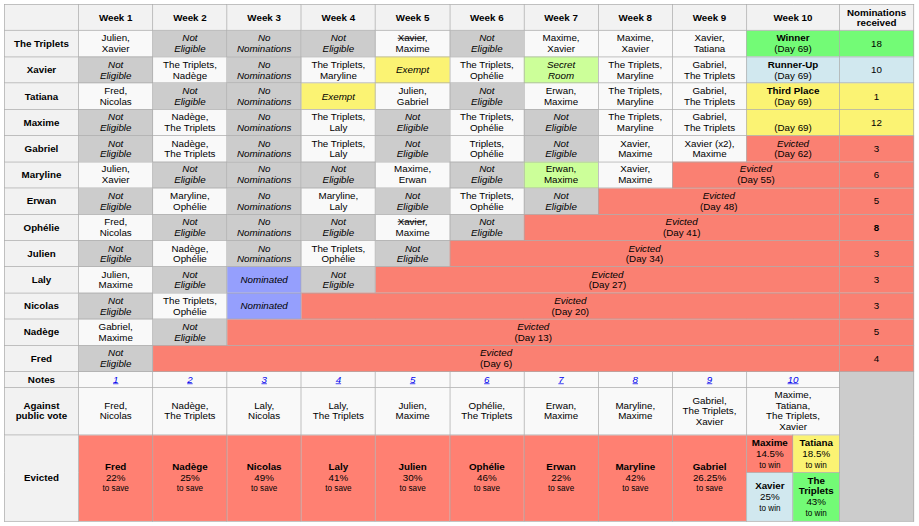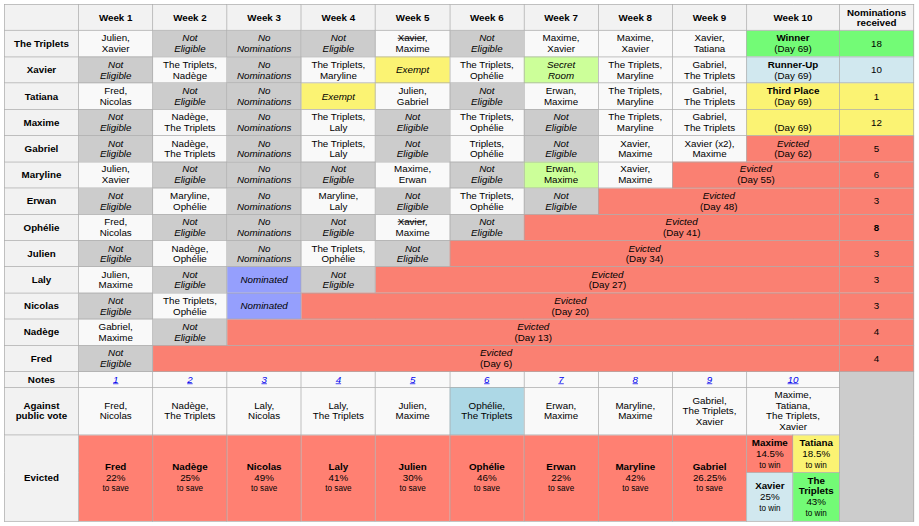 <table class="wikitable" style="text-align:center; width:100%; font-size:85%; line-height:15px;">
 <tr>
 <th style="width:8%"></th>
 <th style="width:8%">Week 1</th>
 <th style="width:8%">Week 2</th>
 <th style="width:8%">Week 3</th>
 <th style="width:8%">Week 4</th>
 <th style="width:8%">Week 5</th>
 <th style="width:8%">Week 6</th>
 <th style="width:8%">Week 7</th>
 <th style="width:8%">Week 8</th>
 <th style="width:8%">Week 9</th>
 <th colspan="2" style="width:8%">Week 10</th>
 <th style="width:8%">Nominations<br>received</th>
 </tr>
 <tr>
 <th>The Triplets</th>
 <td>Julien, <br> Xavier</td>
 <td style="background:#ccc;"><em>Not<br>Eligible</em></td>
 <td style="background:#ccc;"><em>No<br>Nominations</em></td>
 <td style="background:#ccc;"><em>Not<br>Eligible</em></td>
 <td><s>Xavier</s>,<br>Maxime</td>
 <td style="background:#ccc;"><em>Not<br>Eligible</em></td>
 <td>Maxime,<br>Xavier</td>
 <td>Maxime,<br>Xavier</td>
 <td>Xavier,<br>Tatiana</td>
 <td colspan="2" style="background:#73FB76;"><strong>Winner</strong><br>(Day 69)</td>
 <td style="background:#73FB76;">18</td>
 </tr>
 <tr>
 <th>Xavier</th>
 <td style="background:#ccc;"><em>Not<br>Eligible</em></td>
 <td>The Triplets, <br> Nadège</td>
 <td style="background:#ccc;"><em>No<br>Nominations</em></td>
 <td>The Triplets,<br>Maryline</td>
 <td style="background:#FBF373;"><em>Exempt</em></td>
 <td>The Triplets,<br>Ophélie</td>
 <td style="background:rgb(204, 255, 153);"><em>Secret<br>Room</em></td>
 <td>The Triplets,<br>Maryline</td>
 <td>Gabriel,<br>The Triplets</td>
 <td colspan="2" style="background:#D1E8EF;"><strong>Runner-Up</strong><br>(Day 69)</td>
 <td style="background:#D1E8EF;">10</td>
 </tr>
 <tr>
 <th>Tatiana</th>
 <td>Fred,<br>Nicolas</td>
 <td style="background:#ccc;"><em>Not<br>Eligible</em></td>
 <td style="background:#ccc;"><em>No<br>Nominations</em></td>
 <td style="background:#FBF373;"><em>Exempt</em></td>
 <td>Julien,<br>Gabriel</td>
 <td style="background:#ccc;"><em>Not<br>Eligible</em></td>
 <td>Erwan,<br>Maxime</td>
 <td>The Triplets,<br>Maryline</td>
 <td>Gabriel,<br>The Triplets</td>
 <td colspan="2" style="background:#FBF373;"><strong>Third Place</strong><br>(Day 69)</td>
 <td style="background:#FBF373;">1</td>
 </tr>
 <tr>
 <th>Maxime</th>
 <td style="background:#ccc;"><em>Not<br>Eligible</em></td>
 <td>Nadège, <br>The Triplets</td>
 <td style="background:#ccc;"><em>No<br>Nominations</em></td>
 <td>The Triplets, <br> Laly</td>
 <td style="background:#ccc;"><em>Not<br>Eligible</em></td>
 <td>The Triplets,<br>Ophélie</td>
 <td style="background:#ccc;"><em>Not<br>Eligible</em></td>
 <td>The Triplets,<br>Maryline</td>
 <td>Gabriel,<br>The Triplets</td>
 <td colspan="2" style="background:#FBF373;"><br>(Day 69)</td>
 <td style="background:#FBF373;">12</td>
 </tr>
 <tr>
 <th>Gabriel</th>
 <td style="background:#ccc;"><em>Not<br>Eligible</em></td>
 <td>Nadège, <br>The Triplets</td>
 <td style="background:#ccc;"><em>No<br>Nominations</em></td>
 <td>The Triplets, <br>Laly</td>
 <td style="background:#ccc;"><em>Not<br>Eligible</em></td>
 <td>Triplets,<br>Ophélie</td>
 <td style="background:#ccc;"><em>Not<br>Eligible</em></td>
 <td>Xavier,<br>Maxime</td>
 <td>Xavier (x2),<br>Maxime</td>
 <td style="background:salmon;" colspan="2"><em>Evicted</em><br>(Day 62)</td>
-<td style="background:salmon;">3</td>
+<td style="background:salmon;">5</td>
 </tr>
 <tr>
 <th>Maryline</th>
 <td>Julien, <br> Xavier</td>
 <td style="background:#ccc;"><em>Not<br>Eligible</em></td>
 <td style="background:#ccc;"><em>No<br>Nominations</em></td>
 <td style="background:#ccc;"><em>Not<br>Eligible</em></td>
 <td>Maxime,<br>Erwan</td>
 <td style="background:#ccc;"><em>Not<br>Eligible</em></td>
 <td style="background:rgb(204, 255, 153);">Erwan,<br>Maxime</td>
 <td>Xavier,<br>Maxime</td>
 <td style="background:salmon;" colspan="3"><em>Evicted</em><br>(Day 55)</td>
 <td style="background:salmon;">6</td>
 </tr>
 <tr>
 <th>Erwan</th>
 <td style="background:#ccc;"><em>Not<br>Eligible</em></td>
 <td>Maryline,<br>Ophélie</td>
 <td style="background:#ccc;"><em>No<br>Nominations</em></td>
 <td>Maryline,<br>Laly</td>
 <td style="background:#ccc;"><em>Not<br>Eligible</em></td>
 <td>The Triplets,<br>Ophélie</td>
 <td style="background:#ccc;"><em>Not<br>Eligible</em></td>
 <td style="background:salmon;" colspan="4"><em>Evicted</em><br>(Day 48)</td>
-<td style="background:salmon;">5</td>
+<td style="background:salmon;">3</td>
 </tr>
 <tr>
 <th>Ophélie</th>
 <td>Fred,<br>Nicolas</td>
 <td style="background:#ccc;"><em>Not<br>Eligible</em></td>
 <td style="background:#ccc;"><em>No<br>Nominations</em></td>
 <td style="background:#ccc;"><em>Not<br>Eligible</em></td>
 <td><s>Xavier</s>, <br>Maxime</td>
 <td style="background:#ccc;"><em>Not<br>Eligible</em></td>
 <td style="background:salmon;" colspan="5"><em>Evicted</em><br>(Day 41)</td>
 <td style="background:salmon;"><strong>8</strong></td>
 </tr>
 <tr>
 <th>Julien</th>
 <td style="background:#ccc;"><em>Not<br>Eligible</em></td>
 <td>Nadège,<br>Ophélie</td>
 <td style="background:#ccc;"><em>No<br>Nominations</em></td>
 <td>The Triplets,<br>Ophélie</td>
 <td style="background:#ccc;"><em>Not<br>Eligible</em></td>
 <td style="background:salmon;" colspan="6"><em>Evicted</em><br>(Day 34)</td>
 <td style="background:salmon;">3</td>
 </tr>
 <tr>
 <th>Laly</th>
 <td>Julien,<br>Maxime</td>
 <td style="background:#ccc;"><em>Not<br>Eligible</em></td>
 <td style="background:#959FFD;"><em>Nominated</em></td>
 <td style="background:#ccc;"><em>Not<br>Eligible</em></td>
 <td style="background:salmon;" colspan="7"><em>Evicted</em><br>(Day 27)</td>
 <td style="background:salmon;">3</td>
 </tr>
 <tr>
 <th>Nicolas</th>
 <td style="background:#ccc;"><em>Not<br>Eligible</em></td>
 <td>The Triplets,<br>Ophélie</td>
 <td style="background:#959FFD;"><em>Nominated</em></td>
 <td style="background:salmon;" colspan="8"><em>Evicted</em><br>(Day 20)</td>
 <td style="background:salmon;">3</td>
 </tr>
 <tr>
 <th>Nadège</th>
 <td>Gabriel,<br>Maxime</td>
 <td style="background:#ccc;"><em>Not<br>Eligible</em></td>
 <td style="background:salmon;" colspan="9"><em>Evicted</em><br>(Day 13)</td>
-<td style="background:salmon;">5</td>
+<td style="background:salmon;">4</td>
 </tr>
 <tr>
 <th>Fred</th>
 <td style="background:#ccc;"><em>Not<br>Eligible</em></td>
 <td style="background:salmon;" colspan="10"><em>Evicted</em><br>(Day 6)</td>
 <td style="background:salmon;">4</td>
 </tr>
 <tr>
 <th>Notes</th>
 <td><em><a href='#'>1</a></em></td>
 <td><em><a href='#'>2</a></em></td>
 <td><em><a href='#'>3</a></em></td>
 <td><em><a href='#'>4</a></em></td>
 <td><em><a href='#'>5</a></em></td>
 <td><em><a href='#'>6</a></em></td>
 <td><em><a href='#'>7</a></em></td>
 <td><em><a href='#'>8</a></em></td>
 <td><em><a href='#'>9</a></em></td>
 <td colspan="2"><em><a href='#'>10</a></em></td>
 <td rowspan="4" style="background:#ccc;"></td>
 </tr>
 <tr>
 <th>Against<br>public vote</th>
 <td>Fred,<br>Nicolas</td>
 <td>Nadège,<br>The Triplets</td>
 <td>Laly,<br>Nicolas</td>
 <td>Laly,<br>The Triplets</td>
 <td>Julien,<br>Maxime</td>
-<td>Ophélie,<br>The Triplets</td>
+<td style="background: lightblue;">Ophélie,<br>The Triplets</td>
 <td>Erwan,<br>Maxime</td>
 <td>Maryline,<br>Maxime</td>
 <td>Gabriel,<br>The Triplets,<br>Xavier</td>
 <td colspan="2">Maxime,<br>Tatiana,<br>The Triplets,<br>Xavier</td>
 </tr>
 <tr>
 <th rowspan="2">Evicted</th>
 <td style="background:#FF8072" rowspan="2"><strong>Fred</strong><br>22%<br><small>to save</small></td>
 <td style="background:#FF8072" rowspan="2"><strong>Nadège</strong><br>25% <br><small>to save</small></td>
 <td style="background:#FF8072" rowspan="2"><strong>Nicolas</strong><br>49%<br><small>to save</small></td>
 <td style="background:#FF8072" rowspan="2"><strong>Laly</strong><br>41% <br><small>to save</small></td>
 <td style="background:#FF8072" rowspan="2"><strong>Julien</strong><br>30%<br><small>to save</small></td>
 <td style="background:#FF8072" rowspan="2"><strong>Ophélie</strong><br>46%<br><small>to save</small></td>
 <td style="background:#FF8072" rowspan="2"><strong>Erwan</strong><br>22%<br><small>to save</small></td>
 <td style="background:#FF8072" rowspan="2"><strong>Maryline</strong><br>42%<br><small>to save</small></td>
 <td style="background:#FF8072" rowspan="2"><strong>Gabriel</strong><br>26.25%<br><small>to save</small></td>
 <td style="background:#FF8072; width:5%"><strong>Maxime</strong><br>14.5%<br><small>to win</small></td>
 <td style="background:#FBF373; width:5%"><strong>Tatiana</strong><br>18.5%<br><small>to win</small></td>
 </tr>
 <tr>
 <td style="background:#D1E8EF"><strong>Xavier</strong><br>25%<br><small>to win</small></td>
 <td style="background:#73FB76"><strong>The Triplets</strong><br>43%<br><small>to win</small></td>
 </tr>
 </table>
